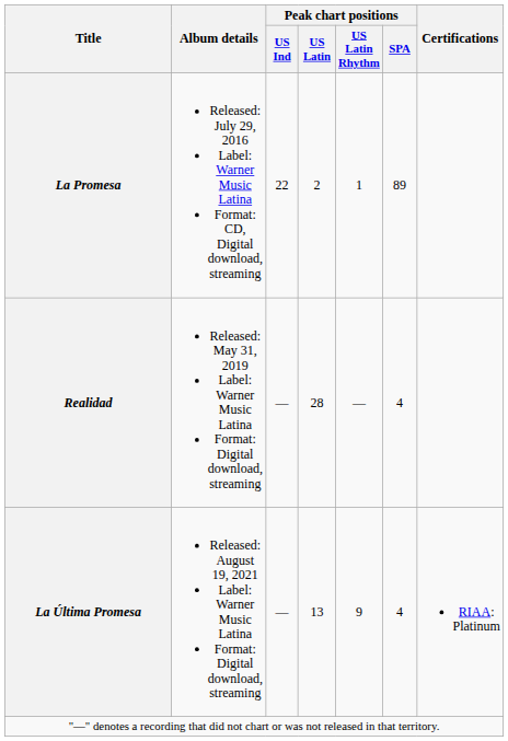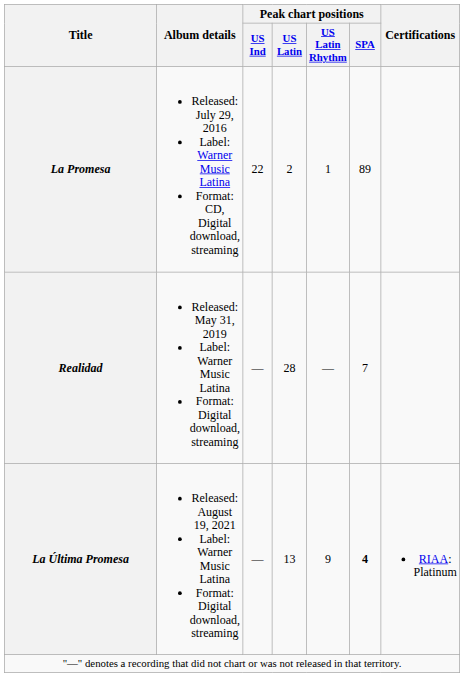 <table class="wikitable plainrowheaders" style="text-align:center;">
 <tr>
 <th rowspan=2 style="width:20em;">Title</th>
 <th rowspan=2>Album details</th>
 <th colspan="4">Peak chart positions</th>
 <th rowspan=2>Certifications</th>
 </tr>
 <tr>
 <th scope="col" style="width:3em;font-size:90%;"><a href='#'>US<br>Ind</a><br></th>
 <th scope="col" style="width:3em;font-size:90%;"><a href='#'>US<br>Latin</a><br></th>
 <th scope="col" style="width:3em;font-size:90%;"><a href='#'>US<br>Latin<br>Rhythm</a><br></th>
 <th scope="col" style="width:3em;font-size:90%;"><a href='#'>SPA</a><br></th>
 </tr>
 <tr>
 <th scope="row"><em>La Promesa</em></th>
 <td><br><ul><li>Released: July 29, 2016</li><li>Label: <a href='#'>Warner Music Latina</a></li><li>Format: CD, Digital download, streaming</li></ul></td>
 <td>22</td>
 <td>2</td>
 <td>1</td>
 <td>89</td>
 <td></td>
 </tr>
 <tr>
 <th scope="row"><em>Realidad</em></th>
 <td><br><ul><li>Released: May 31, 2019</li><li>Label: Warner Music Latina</li><li>Format: Digital download, streaming</li></ul></td>
 <td>—</td>
 <td>28</td>
 <td>—</td>
-<td>4</td>
+<td>7</td>
 <td></td>
 </tr>
 <tr>
 <th scope="row"><em>La Última Promesa</em></th>
 <td><br><ul><li>Released: August 19, 2021</li><li>Label: Warner Music Latina</li><li>Format: Digital download, streaming</li></ul></td>
 <td>—</td>
 <td>13</td>
 <td>9</td>
-<td>4</td>
+<td><strong>4</strong></td>
 <td><br><ul><li><a href='#'>RIAA</a>: Platinum </li></ul></td>
 </tr>
 <tr>
 <td colspan="15" style="font-size:90%">"—" denotes a recording that did not chart or was not released in that territory.</td>
 </tr>
 </table>
